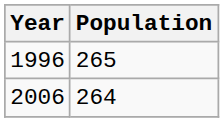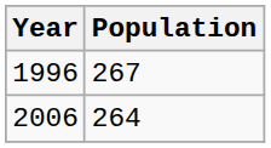 <table class="wikitable">
 <tr>
 <th>Year</th>
 <th>Population</th>
 </tr>
 <tr>
 <td>1996</td>
-<td>265</td>
+<td>267</td>
 </tr>
 <tr>
 <td>2006</td>
 <td>264</td>
 </tr>
 </table>
